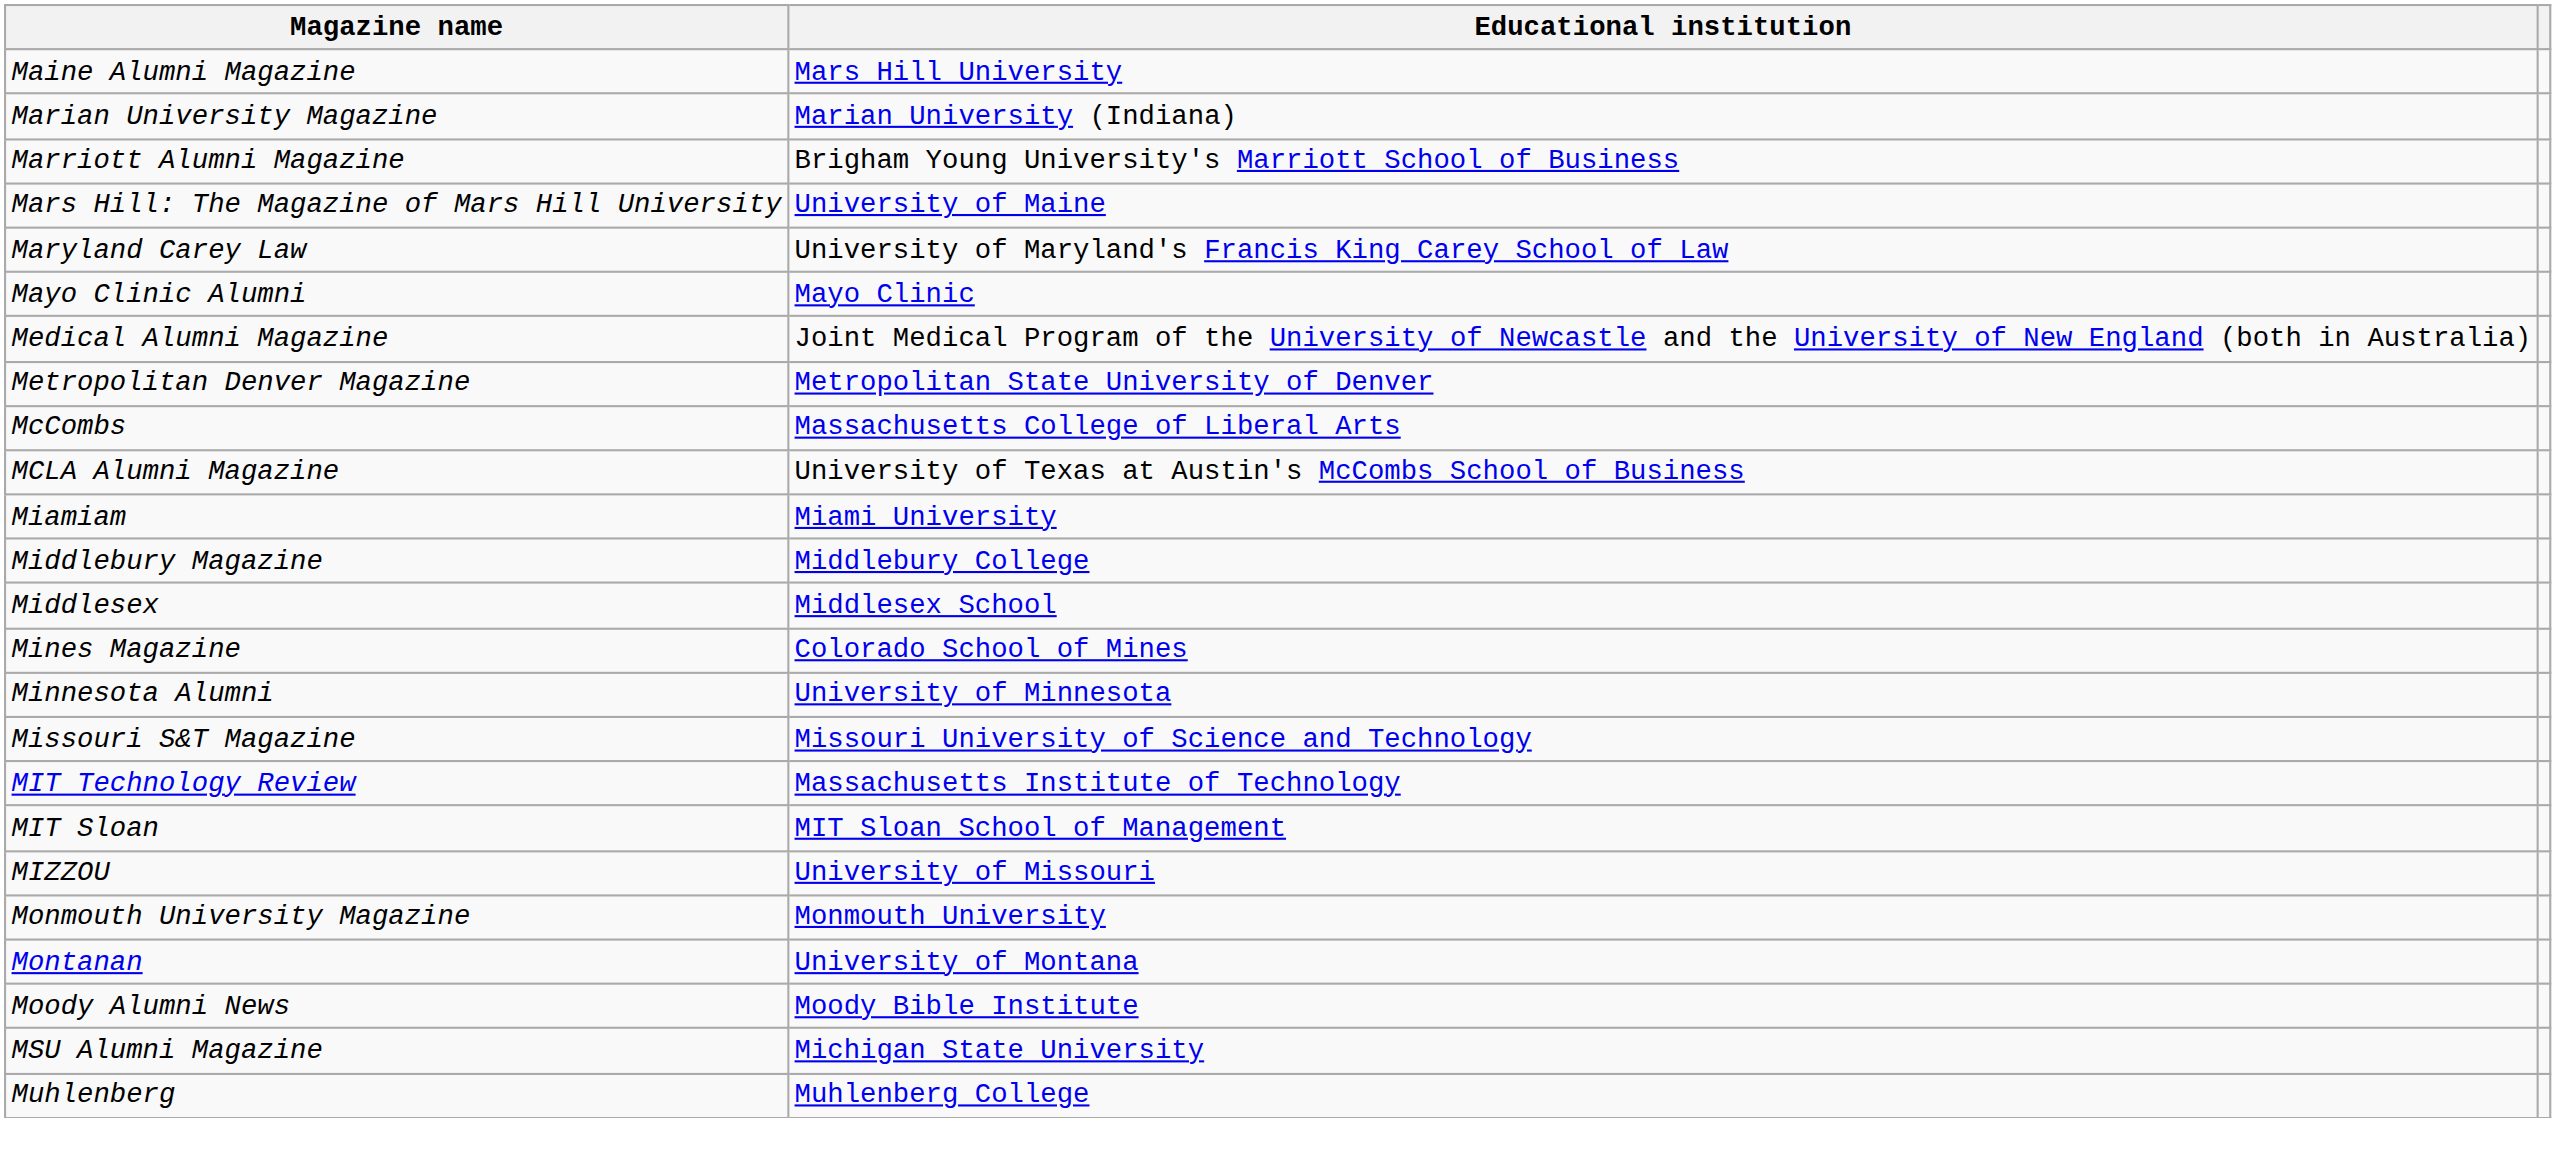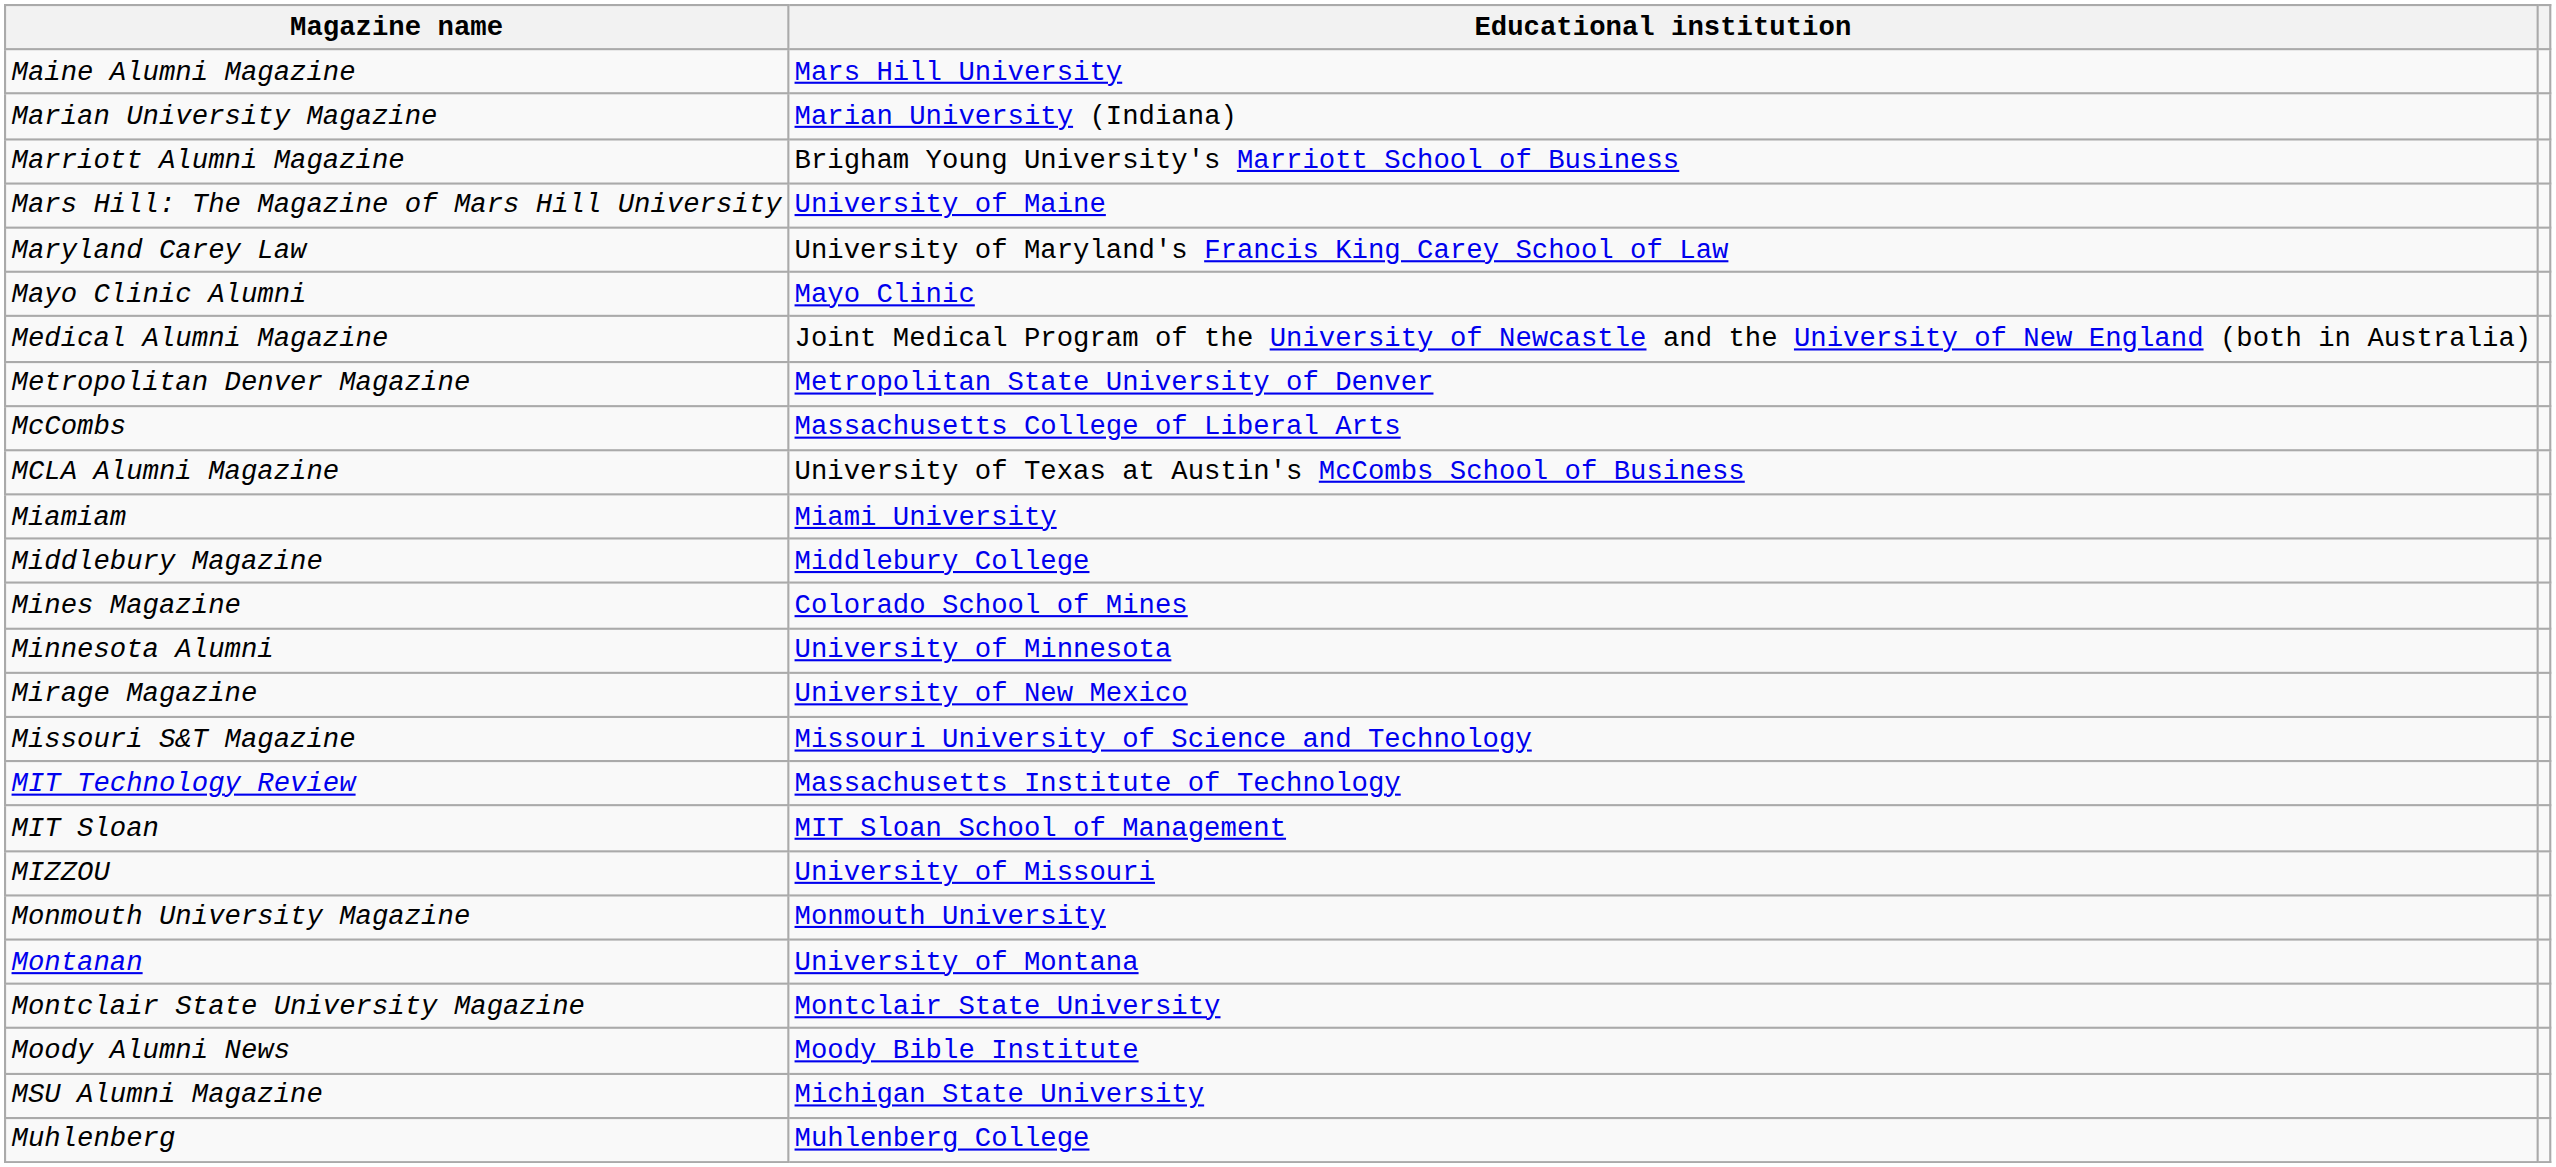 <table class="wikitable">
 <tr>
 <th>Magazine name</th>
 <th>Educational institution</th>
 <th></th>
 </tr>
 <tr>
 <td><em>Maine Alumni Magazine</em></td>
 <td><a href='#'>Mars Hill University</a></td>
 <td></td>
 </tr>
 <tr>
 <td><em>Marian University Magazine</em></td>
 <td><a href='#'>Marian University</a> (Indiana)</td>
 <td></td>
 </tr>
 <tr>
 <td><em>Marriott Alumni Magazine</em></td>
 <td>Brigham Young University's <a href='#'>Marriott School of Business</a></td>
 <td></td>
 </tr>
 <tr>
 <td><em>Mars Hill: The Magazine of Mars Hill University</em></td>
 <td><a href='#'>University of Maine</a></td>
 <td></td>
 </tr>
 <tr>
 <td><em>Maryland Carey Law</em></td>
 <td>University of Maryland's <a href='#'>Francis King Carey School of Law</a></td>
 <td></td>
 </tr>
 <tr>
 <td><em>Mayo Clinic Alumni</em></td>
 <td><a href='#'>Mayo Clinic</a></td>
 <td></td>
 </tr>
 <tr>
 <td><em>Medical Alumni Magazine</em></td>
 <td>Joint Medical Program of the <a href='#'>University of Newcastle</a> and the <a href='#'>University of New England</a> (both in Australia)</td>
 <td></td>
 </tr>
 <tr>
 <td><em>Metropolitan Denver Magazine</em></td>
 <td><a href='#'>Metropolitan State University of Denver</a></td>
 <td></td>
 </tr>
 <tr>
 <td><em>McCombs</em></td>
 <td><a href='#'>Massachusetts College of Liberal Arts</a></td>
 <td></td>
 </tr>
 <tr>
 <td><em>MCLA Alumni Magazine</em></td>
 <td>University of Texas at Austin's <a href='#'>McCombs School of Business</a></td>
 <td></td>
 </tr>
 <tr>
 <td><em>Miamiam</em></td>
 <td><a href='#'>Miami University</a></td>
 <td></td>
 </tr>
 <tr>
 <td><em>Middlebury Magazine</em></td>
 <td><a href='#'>Middlebury College</a></td>
 <td></td>
 </tr>
 <tr>
-<td><em>Middlesex</em></td>
-<td><a href='#'>Middlesex School</a></td>
-<td></td>
-</tr>
-<tr>
 <td><em>Mines Magazine</em></td>
 <td><a href='#'>Colorado School of Mines</a></td>
 <td></td>
 </tr>
 <tr>
 <td><em>Minnesota Alumni</em></td>
 <td><a href='#'>University of Minnesota</a></td>
+<td></td>
+</tr>
+<tr>
+<td><em>Mirage Magazine</em></td>
+<td><a href='#'>University of New Mexico</a></td>
 <td></td>
 </tr>
 <tr>
 <td><em>Missouri S&T Magazine</em></td>
 <td><a href='#'>Missouri University of Science and Technology</a></td>
 <td></td>
 </tr>
 <tr>
 <td><em><a href='#'>MIT Technology Review</a></em></td>
 <td><a href='#'>Massachusetts Institute of Technology</a></td>
 </tr>
 <tr>
 <td><em>MIT Sloan</em></td>
 <td><a href='#'>MIT Sloan School of Management</a></td>
 <td></td>
 </tr>
 <tr>
 <td><em>MIZZOU</em></td>
 <td><a href='#'>University of Missouri</a></td>
 <td></td>
 </tr>
 <tr>
 <td><em>Monmouth University Magazine</em></td>
 <td><a href='#'>Monmouth University</a></td>
 <td></td>
 </tr>
 <tr>
 <td><em><a href='#'>Montanan</a></em></td>
 <td><a href='#'>University of Montana</a></td>
 <td></td>
 </tr>
 <tr>
+<td><em>Montclair State University Magazine</em></td>
+<td><a href='#'>Montclair State University</a></td>
+<td></td>
+</tr>
+<tr>
 <td><em>Moody Alumni News</em></td>
 <td><a href='#'>Moody Bible Institute</a></td>
 <td></td>
 </tr>
 <tr>
 <td><em>MSU Alumni Magazine</em></td>
 <td><a href='#'>Michigan State University</a></td>
 <td></td>
 </tr>
 <tr>
 <td><em>Muhlenberg</em></td>
 <td><a href='#'>Muhlenberg College</a></td>
 <td></td>
 </tr>
 </table>
